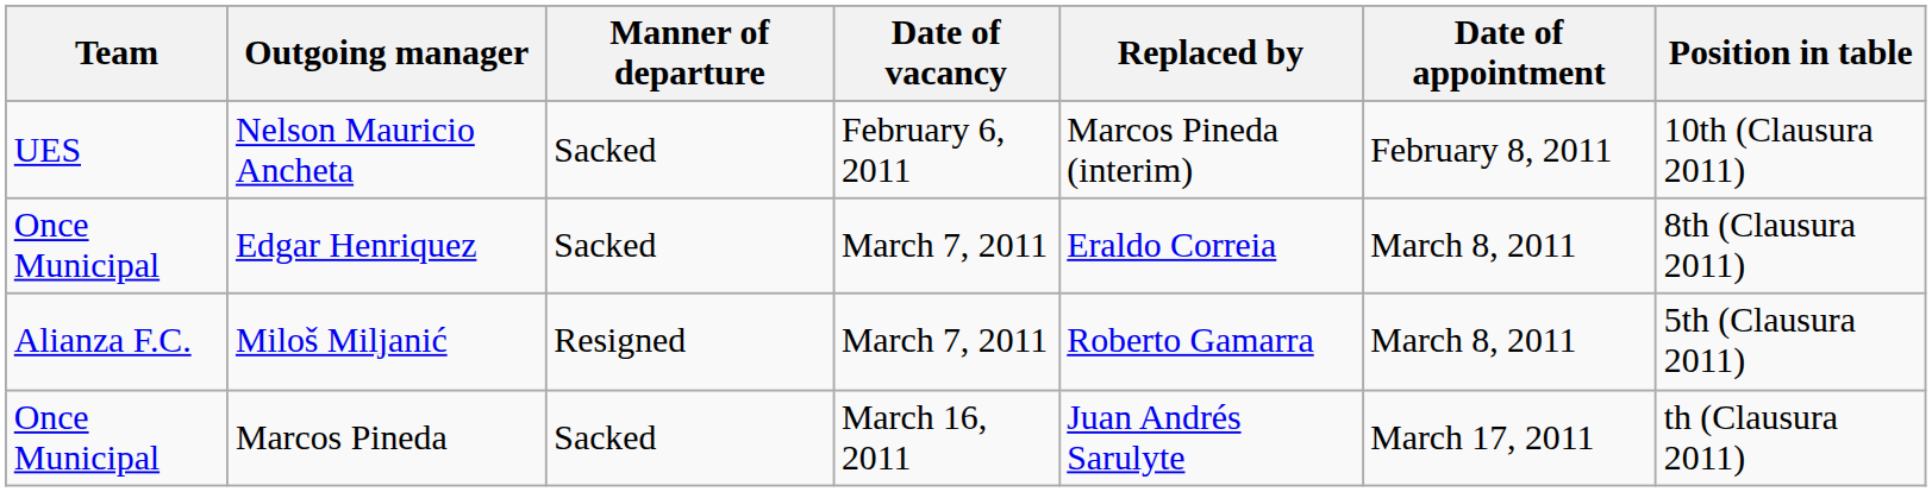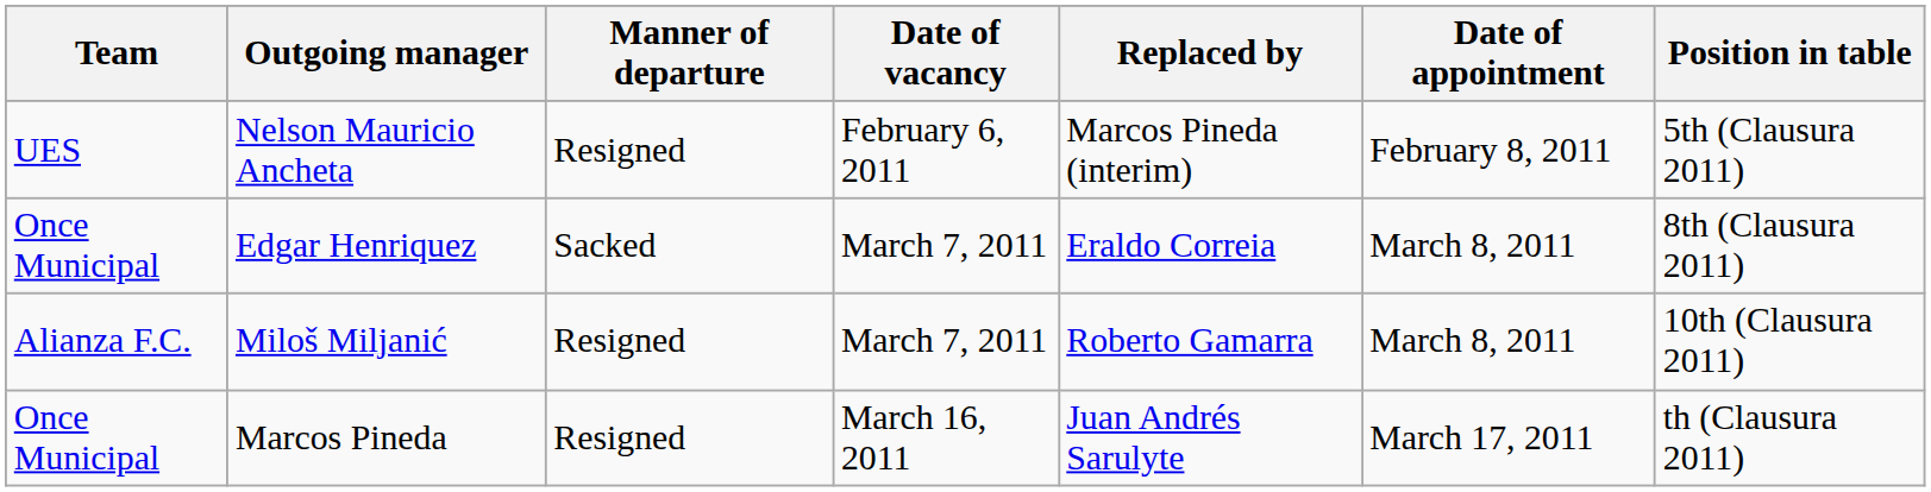 <table class="wikitable">
 <tr>
 <th>Team</th>
 <th>Outgoing manager</th>
 <th>Manner of departure</th>
 <th>Date of vacancy</th>
 <th>Replaced by</th>
 <th>Date of appointment</th>
 <th>Position in table</th>
 </tr>
 <tr>
 <td><a href='#'>UES</a></td>
 <td> <a href='#'>Nelson Mauricio Ancheta</a></td>
-<td>Sacked</td>
+<td>Resigned</td>
 <td>February 6, 2011</td>
 <td>  Marcos Pineda (interim)</td>
 <td>February 8, 2011</td>
-<td>10th (Clausura 2011)</td>
+<td>5th (Clausura 2011)</td>
 </tr>
 <tr>
 <td><a href='#'>Once Municipal</a></td>
 <td> <a href='#'>Edgar Henriquez</a></td>
 <td>Sacked</td>
 <td>March 7, 2011</td>
 <td>  <a href='#'>Eraldo Correia</a></td>
 <td>March 8, 2011</td>
 <td>8th (Clausura 2011)</td>
 </tr>
 <tr>
 <td><a href='#'>Alianza F.C.</a></td>
 <td> <a href='#'>Miloš Miljanić</a></td>
 <td>Resigned</td>
 <td>March 7, 2011</td>
 <td>  <a href='#'>Roberto Gamarra</a></td>
 <td>March 8, 2011</td>
-<td>5th (Clausura 2011)</td>
+<td>10th (Clausura 2011)</td>
 </tr>
 <tr>
 <td><a href='#'>Once Municipal</a></td>
 <td> Marcos Pineda</td>
-<td>Sacked</td>
+<td>Resigned</td>
 <td>March 16, 2011</td>
 <td> <a href='#'>Juan Andrés Sarulyte</a></td>
 <td>March 17, 2011</td>
 <td>th (Clausura 2011)</td>
 </tr>
 </table>
